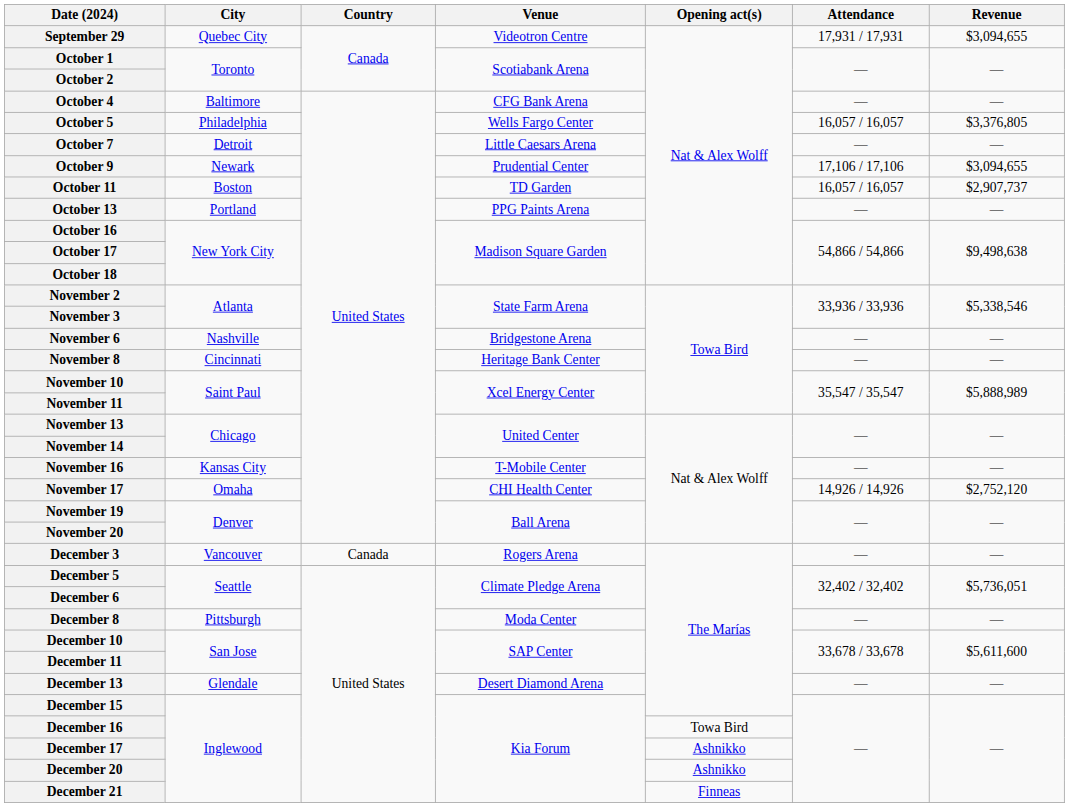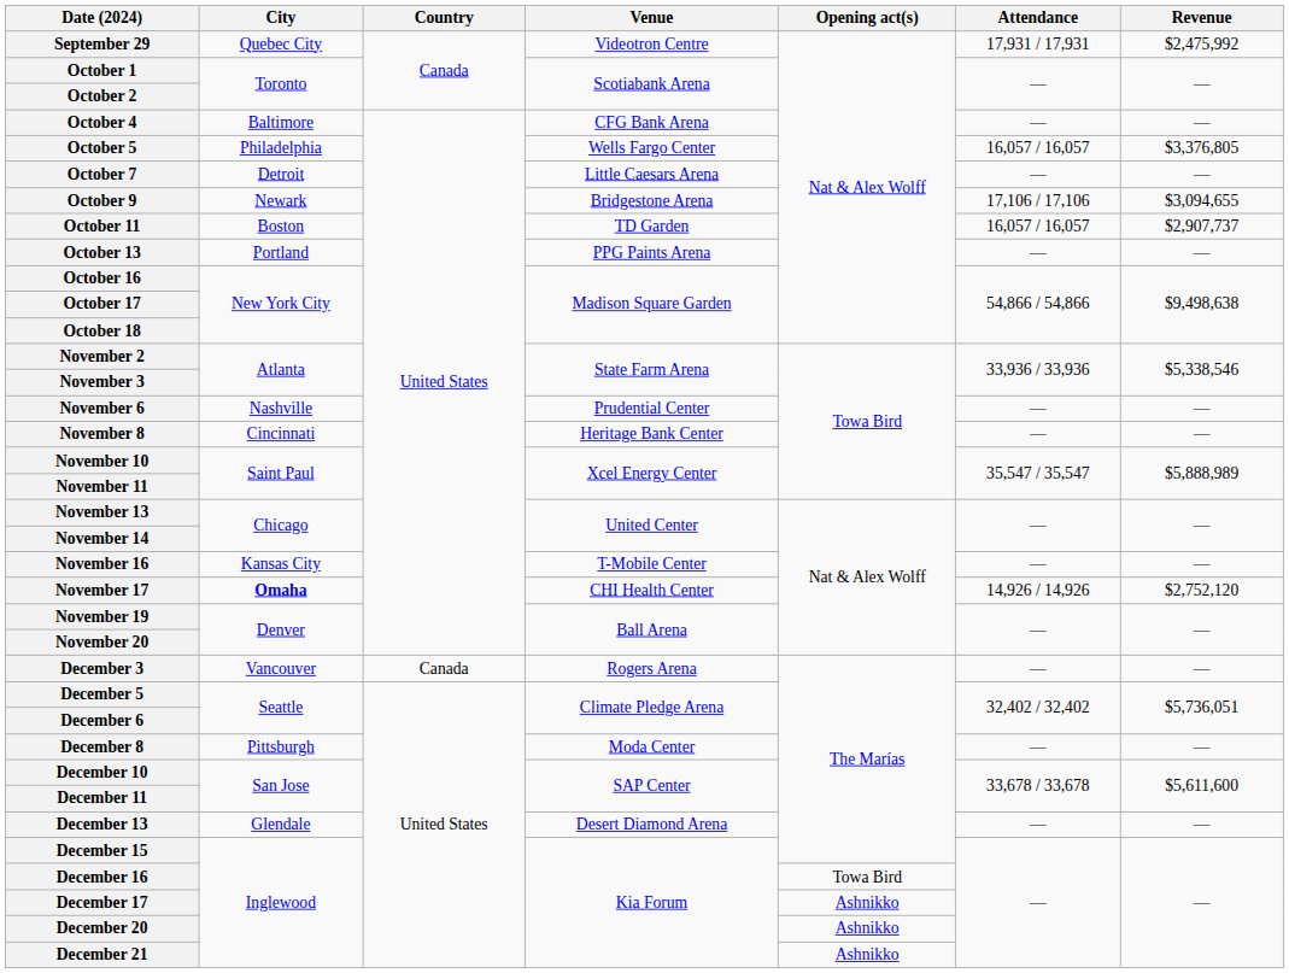 <table class="wikitable plainrowheaders" style="text-align:center;">
 <tr>
 <th scope="col" style="width:12em;">Date (2024)</th>
 <th scope="col" style="width:10em;">City</th>
 <th scope="col" style="width:10em;">Country</th>
 <th scope="col" style="width:16em;">Venue</th>
 <th scope="col" style="width:11em;">Opening act(s)</th>
 <th scope="col" style="width:10em;">Attendance</th>
 <th scope="col" style="width:10em;">Revenue</th>
 </tr>
 <tr>
 <th scope="row" style="text-align:center;">September 29</th>
 <td><a href='#'>Quebec City</a></td>
 <td rowspan="3"><a href='#'>Canada</a></td>
 <td><a href='#'>Videotron Centre</a></td>
 <td rowspan="12"><a href='#'>Nat & Alex Wolff</a></td>
 <td>17,931 / 17,931</td>
-<td>$3,094,655</td>
+<td>$2,475,992</td>
 </tr>
 <tr>
 <th scope="row" style="text-align:center;">October 1</th>
 <td rowspan="2"><a href='#'>Toronto</a></td>
 <td rowspan="2"><a href='#'>Scotiabank Arena</a></td>
 <td rowspan="2">—</td>
 <td rowspan="2">—</td>
 </tr>
 <tr>
 <th scope="row" style="text-align:center;">October 2</th>
 </tr>
 <tr>
 <th scope="row" style="text-align:center;">October 4</th>
 <td><a href='#'>Baltimore</a></td>
 <td rowspan="21"><a href='#'>United States</a></td>
 <td><a href='#'>CFG Bank Arena</a></td>
 <td>—</td>
 <td>—</td>
 </tr>
 <tr>
 <th scope="row" style="text-align:center;">October 5</th>
 <td><a href='#'>Philadelphia</a></td>
 <td><a href='#'>Wells Fargo Center</a></td>
 <td>16,057 / 16,057</td>
 <td>$3,376,805</td>
 </tr>
 <tr>
 <th scope="row" style="text-align:center;">October 7</th>
 <td><a href='#'>Detroit</a></td>
 <td><a href='#'>Little Caesars Arena</a></td>
 <td>—</td>
 <td>—</td>
 </tr>
 <tr>
 <th scope="row" style="text-align:center;">October 9</th>
 <td><a href='#'>Newark</a></td>
-<td><a href='#'>Prudential Center</a></td>
+<td><a href='#'>Bridgestone Arena</a></td>
 <td>17,106 / 17,106</td>
 <td>$3,094,655</td>
 </tr>
 <tr>
 <th scope="row" style="text-align:center;">October 11</th>
 <td><a href='#'>Boston</a></td>
 <td><a href='#'>TD Garden</a></td>
 <td>16,057 / 16,057</td>
 <td>$2,907,737</td>
 </tr>
 <tr>
 <th scope="row" style="text-align:center;">October 13</th>
 <td><a href='#'>Portland</a></td>
 <td><a href='#'>PPG Paints Arena</a></td>
 <td>—</td>
 <td>—</td>
 </tr>
 <tr>
 <th scope="row" style="text-align:center;">October 16</th>
 <td rowspan="3"><a href='#'>New York City</a></td>
 <td rowspan="3"><a href='#'>Madison Square Garden</a></td>
 <td rowspan="3">54,866 / 54,866</td>
 <td rowspan="3">$9,498,638</td>
 </tr>
 <tr>
 <th scope="row" style="text-align:center;">October 17</th>
 </tr>
 <tr>
 <th scope="row" style="text-align:center;">October 18</th>
 </tr>
 <tr>
 <th scope="row" style="text-align:center;">November 2</th>
 <td rowspan="2"><a href='#'>Atlanta</a></td>
 <td rowspan="2"><a href='#'>State Farm Arena</a></td>
 <td rowspan="6"><a href='#'>Towa Bird</a></td>
 <td rowspan="2">33,936 / 33,936</td>
 <td rowspan="2">$5,338,546</td>
 </tr>
 <tr>
 <th scope="row" style="text-align:center;">November 3</th>
 </tr>
 <tr>
 <th scope="row" style="text-align:center;">November 6</th>
 <td><a href='#'>Nashville</a></td>
-<td><a href='#'>Bridgestone Arena</a></td>
+<td><a href='#'>Prudential Center</a></td>
 <td>—</td>
 <td>—</td>
 </tr>
 <tr>
 <th scope="row" style="text-align:center;">November 8</th>
 <td><a href='#'>Cincinnati</a></td>
 <td><a href='#'>Heritage Bank Center</a></td>
 <td>—</td>
 <td>—</td>
 </tr>
 <tr>
 <th scope="row" style="text-align:center;">November 10</th>
 <td rowspan="2"><a href='#'>Saint Paul</a></td>
 <td rowspan="2"><a href='#'>Xcel Energy Center</a></td>
 <td rowspan="2">35,547 / 35,547</td>
 <td rowspan="2">$5,888,989</td>
 </tr>
 <tr>
 <th scope="row" style="text-align:center;">November 11</th>
 </tr>
 <tr>
 <th scope="row" style="text-align:center;">November 13</th>
 <td rowspan="2"><a href='#'>Chicago</a></td>
 <td rowspan="2"><a href='#'>United Center</a></td>
 <td rowspan="6">Nat & Alex Wolff</td>
 <td rowspan="2">—</td>
 <td rowspan="2">—</td>
 </tr>
 <tr>
 <th scope="row" style="text-align:center;">November 14</th>
 </tr>
 <tr>
 <th scope="row" style="text-align:center;">November 16</th>
 <td><a href='#'>Kansas City</a></td>
 <td><a href='#'>T-Mobile Center</a></td>
 <td>—</td>
 <td>—</td>
 </tr>
 <tr>
 <th scope="row" style="text-align:center;">November 17</th>
-<td><a href='#'>Omaha</a></td>
+<td><strong><a href='#'>Omaha</a></strong></td>
 <td><a href='#'>CHI Health Center</a></td>
 <td>14,926 / 14,926</td>
 <td>$2,752,120</td>
 </tr>
 <tr>
 <th scope="row" style="text-align:center;">November 19</th>
 <td rowspan="2"><a href='#'>Denver</a></td>
 <td rowspan="2"><a href='#'>Ball Arena</a></td>
 <td rowspan="2">—</td>
 <td rowspan="2">—</td>
 </tr>
 <tr>
 <th scope="row" style="text-align:center;">November 20</th>
 </tr>
 <tr>
 <th scope="row" style="text-align:center;">December 3</th>
 <td><a href='#'>Vancouver</a></td>
 <td>Canada</td>
 <td><a href='#'>Rogers Arena</a></td>
 <td rowspan="8"><a href='#'>The Marías</a></td>
 <td>—</td>
 <td>—</td>
 </tr>
 <tr>
 <th scope="row" style="text-align:center;">December 5</th>
 <td rowspan="2"><a href='#'>Seattle</a></td>
 <td rowspan="11">United States</td>
 <td rowspan="2"><a href='#'>Climate Pledge Arena</a></td>
 <td rowspan="2">32,402 / 32,402</td>
 <td rowspan="2">$5,736,051</td>
 </tr>
 <tr>
 <th scope="row" style="text-align:center;">December 6</th>
 </tr>
 <tr>
 <th scope="row" style="text-align:center;">December 8</th>
 <td><a href='#'>Pittsburgh</a></td>
 <td><a href='#'>Moda Center</a></td>
 <td>—</td>
 <td>—</td>
 </tr>
 <tr>
 <th scope="row" style="text-align:center;">December 10</th>
 <td rowspan="2"><a href='#'>San Jose</a></td>
 <td rowspan="2"><a href='#'>SAP Center</a></td>
 <td rowspan="2">33,678 / 33,678</td>
 <td rowspan="2">$5,611,600</td>
 </tr>
 <tr>
 <th scope="row" style="text-align:center;">December 11</th>
 </tr>
 <tr>
 <th scope="row" style="text-align:center;">December 13</th>
 <td><a href='#'>Glendale</a></td>
 <td><a href='#'>Desert Diamond Arena</a></td>
 <td>—</td>
 <td>—</td>
 </tr>
 <tr>
 <th scope="row" style="text-align:center;">December 15</th>
 <td rowspan="5"><a href='#'>Inglewood</a></td>
 <td rowspan="5"><a href='#'>Kia Forum</a></td>
 <td rowspan="5">—</td>
 <td rowspan="5">—</td>
 </tr>
 <tr>
 <th scope="row" style="text-align:center;">December 16</th>
 <td>Towa Bird</td>
 </tr>
 <tr>
 <th scope="row" style="text-align:center;">December 17</th>
 <td><a href='#'>Ashnikko</a></td>
 </tr>
 <tr>
 <th scope="row" style="text-align:center;">December 20</th>
 <td><a href='#'>Ashnikko</a></td>
 </tr>
 <tr>
 <th scope="row" style="text-align:center;">December 21</th>
-<td><a href='#'>Finneas</a></td>
+<td><a href='#'>Ashnikko</a></td>
 </tr>
 </table>
